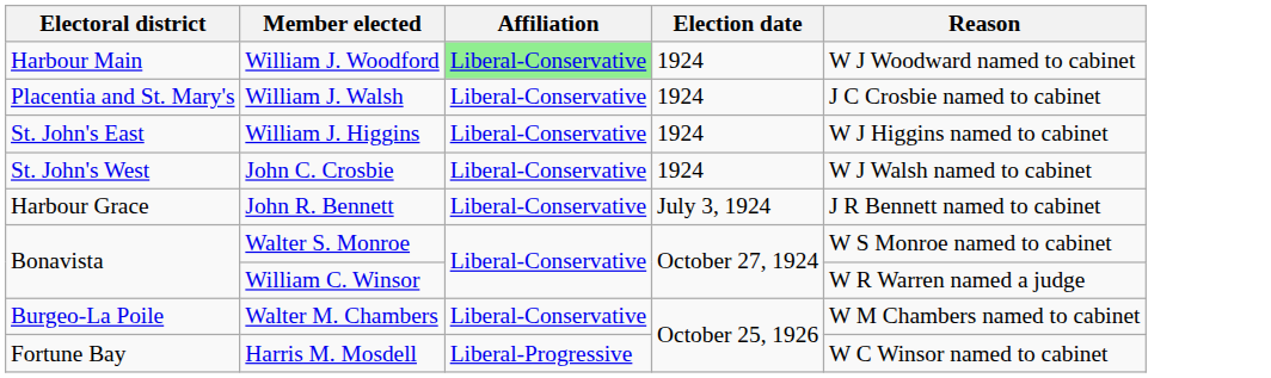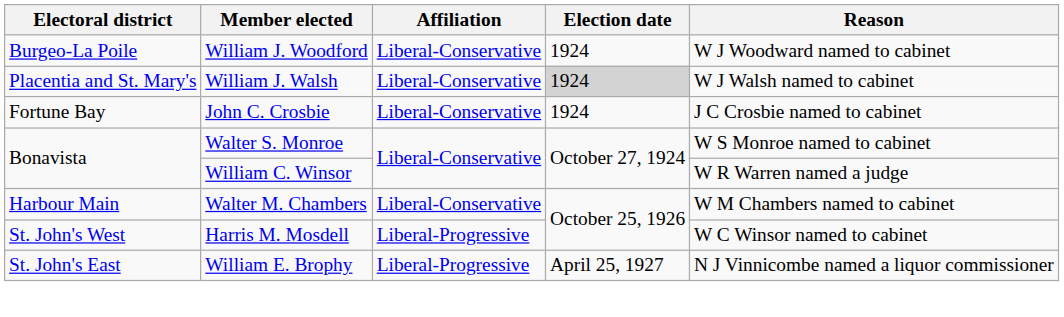 <table class="wikitable sortable">
 <tr>
 <th>Electoral district</th>
 <th>Member elected</th>
 <th>Affiliation</th>
 <th>Election date</th>
 <th>Reason</th>
 </tr>
 <tr>
-<td><a href='#'>Harbour Main</a></td>
+<td><a href='#'>Burgeo-La Poile</a></td>
 <td><a href='#'>William J. Woodford</a></td>
-<td style="background: lightgreen;"><a href='#'>Liberal-Conservative</a></td>
+<td><a href='#'>Liberal-Conservative</a></td>
 <td>1924</td>
 <td>W J Woodward named to cabinet</td>
 </tr>
 <tr>
 <td><a href='#'>Placentia and St. Mary's</a></td>
 <td><a href='#'>William J. Walsh</a></td>
 <td><a href='#'>Liberal-Conservative</a></td>
-<td>1924</td>
-<td>J C Crosbie named to cabinet</td>
+<td style="background: lightgrey;">1924</td>
+<td>W J Walsh named to cabinet</td>
 </tr>
 <tr>
-<td><a href='#'>St. John's East</a></td>
-<td><a href='#'>William J. Higgins</a></td>
-<td><a href='#'>Liberal-Conservative</a></td>
-<td>1924</td>
-<td>W J Higgins named to cabinet</td>
-</tr>
-<tr>
-<td><a href='#'>St. John's West</a></td>
+<td>Fortune Bay</td>
 <td><a href='#'>John C. Crosbie</a></td>
 <td><a href='#'>Liberal-Conservative</a></td>
 <td>1924</td>
-<td>W J Walsh named to cabinet</td>
-</tr>
-<tr>
-<td>Harbour Grace</td>
-<td><a href='#'>John R. Bennett</a></td>
-<td><a href='#'>Liberal-Conservative</a></td>
-<td>July 3, 1924</td>
-<td>J R Bennett named to cabinet</td>
+<td>J C Crosbie named to cabinet</td>
 </tr>
 <tr>
 <td rowspan=2>Bonavista</td>
 <td><a href='#'>Walter S. Monroe</a></td>
 <td rowspan=2><a href='#'>Liberal-Conservative</a></td>
 <td rowspan=2>October 27, 1924</td>
 <td>W S Monroe named to cabinet</td>
 </tr>
 <tr>
 <td><a href='#'>William C. Winsor</a></td>
 <td>W R Warren named a judge</td>
 </tr>
 <tr>
-<td><a href='#'>Burgeo-La Poile</a></td>
+<td><a href='#'>Harbour Main</a></td>
 <td><a href='#'>Walter M. Chambers</a></td>
 <td><a href='#'>Liberal-Conservative</a></td>
 <td rowspan=2>October 25, 1926</td>
 <td>W M Chambers named to cabinet</td>
 </tr>
 <tr>
-<td>Fortune Bay</td>
+<td><a href='#'>St. John's West</a></td>
 <td><a href='#'>Harris M. Mosdell</a></td>
 <td><a href='#'>Liberal-Progressive</a></td>
 <td>W C Winsor named to cabinet</td>
 </tr>
+<tr>
+<td><a href='#'>St. John's East</a></td>
+<td><a href='#'>William E. Brophy</a></td>
+<td><a href='#'>Liberal-Progressive</a></td>
+<td>April 25, 1927</td>
+<td>N J Vinnicombe named a liquor commissioner</td>
+</tr>
 </table>
